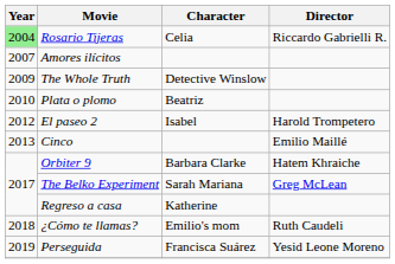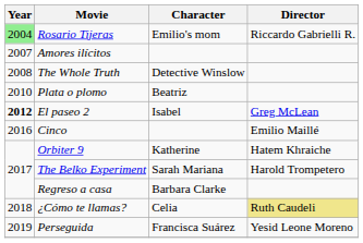 <table class="wikitable">
 <tr>
 <th>Year</th>
 <th>Movie</th>
 <th>Character</th>
 <th>Director</th>
 </tr>
 <tr>
 <td style="background: lightgreen;">2004</td>
 <td><em><a href='#'>Rosario Tijeras</a></em></td>
-<td>Celia</td>
+<td>Emilio's mom</td>
 <td>Riccardo Gabrielli R.</td>
 </tr>
 <tr>
 <td>2007</td>
 <td><em>Amores ilícitos</em></td>
 <td></td>
 <td></td>
 </tr>
 <tr>
-<td>2009</td>
+<td>2008</td>
 <td><em>The Whole Truth</em></td>
 <td>Detective Winslow</td>
 <td></td>
 </tr>
 <tr>
 <td>2010</td>
 <td><em>Plata o plomo</em></td>
 <td>Beatriz</td>
 <td></td>
 </tr>
 <tr>
-<td>2012</td>
+<td><strong>2012</strong></td>
 <td><em>El paseo 2</em></td>
 <td>Isabel</td>
-<td>Harold Trompetero</td>
+<td><a href='#'>Greg McLean</a></td>
 </tr>
 <tr>
-<td>2013</td>
+<td>2016</td>
 <td><em>Cinco</em></td>
 <td></td>
 <td>Emilio Maillé</td>
 </tr>
 <tr>
 <td rowspan="3">2017</td>
 <td><em><a href='#'>Orbiter 9</a></em></td>
-<td>Barbara Clarke</td>
+<td>Katherine</td>
 <td>Hatem Khraiche</td>
 </tr>
 <tr>
 <td><em><a href='#'>The Belko Experiment</a></em></td>
 <td>Sarah Mariana</td>
-<td><a href='#'>Greg McLean</a></td>
+<td>Harold Trompetero</td>
 </tr>
 <tr>
 <td><em>Regreso a casa</em></td>
-<td>Katherine</td>
+<td>Barbara Clarke</td>
 <td></td>
 </tr>
 <tr>
 <td>2018</td>
 <td><em>¿Cómo te llamas?</em></td>
-<td>Emilio's mom</td>
-<td>Ruth Caudeli</td>
+<td>Celia</td>
+<td style="background: khaki;">Ruth Caudeli</td>
 </tr>
 <tr>
 <td>2019</td>
 <td><em>Perseguida</em></td>
 <td>Francisca Suárez</td>
 <td>Yesid Leone Moreno</td>
 </tr>
 <tr>
 </tr>
 </table>
